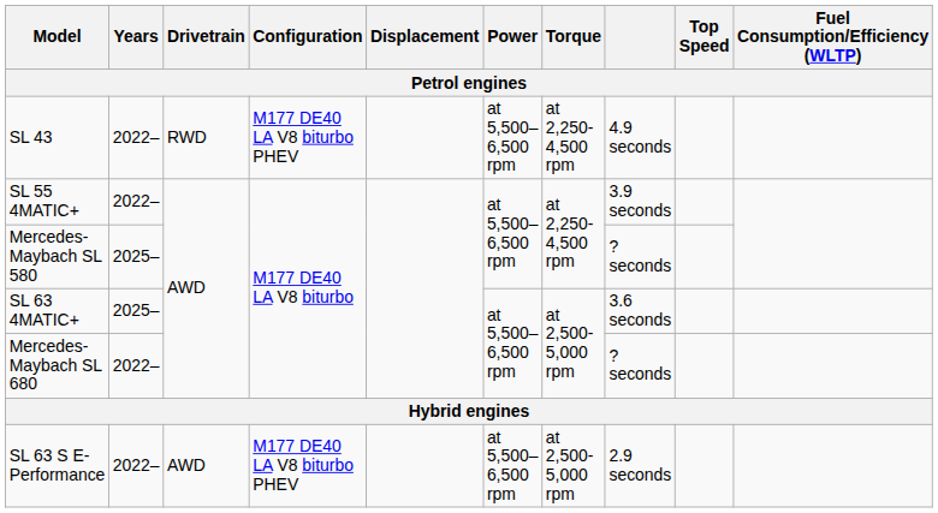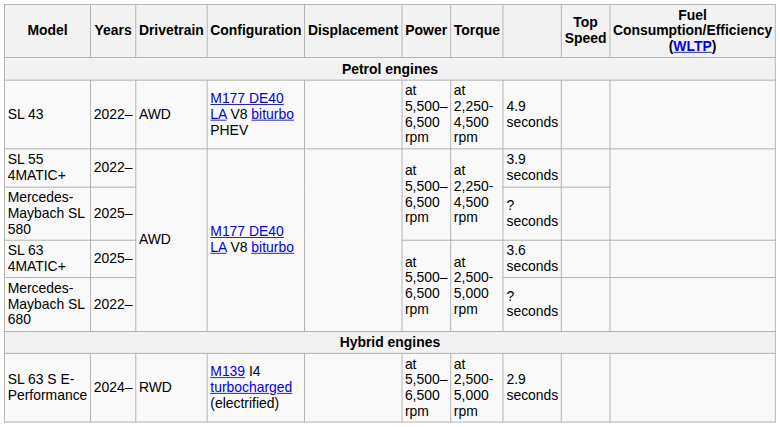 <table class="wikitable">
 <tr>
 <th>Model</th>
 <th>Years</th>
 <th>Drivetrain</th>
 <th>Configuration</th>
 <th>Displacement</th>
 <th>Power</th>
 <th>Torque</th>
 <th></th>
 <th>Top Speed</th>
 <th>Fuel Consumption/Efficiency (<a href='#'>WLTP</a>)</th>
 </tr>
 <tr>
 <th colspan="10" style="text-align:center">Petrol engines</th>
 </tr>
 <tr>
 <td>SL 43</td>
 <td>2022–</td>
-<td>RWD</td>
+<td rowspan="1">AWD</td>
 <td><a href='#'>M177 DE40 LA</a> V8 <a href='#'>biturbo</a> PHEV</td>
 <td></td>
 <td> at 5,500–6,500 rpm</td>
 <td> at 2,250-4,500 rpm</td>
 <td>4.9 seconds</td>
 <td></td>
 <td></td>
 </tr>
 <tr>
 <td>SL 55 4MATIC+</td>
 <td>2022–</td>
 <td rowspan="4">AWD</td>
 <td rowspan="4"><a href='#'>M177 DE40 LA</a> V8 <a href='#'>biturbo</a></td>
 <td rowspan="4"></td>
 <td rowspan="2"> at 5,500–6,500 rpm</td>
 <td rowspan="2"> at 2,250-4,500 rpm</td>
 <td>3.9 seconds</td>
 <td></td>
 <td rowspan="2"></td>
 </tr>
 <tr>
 <td>Mercedes-Maybach SL 580</td>
 <td>2025–</td>
 <td>? seconds</td>
 <td></td>
 </tr>
 <tr>
 <td>SL 63 4MATIC+</td>
 <td>2025–</td>
 <td rowspan="2"> at 5,500–6,500 rpm</td>
 <td rowspan="2"> at 2,500-5,000 rpm</td>
 <td>3.6 seconds</td>
 <td></td>
 <td></td>
 </tr>
 <tr>
 <td>Mercedes-Maybach SL 680</td>
 <td>2022–</td>
 <td>? seconds</td>
 <td></td>
 <td></td>
 </tr>
 <tr>
 <th colspan="10" style="text-align:center">Hybrid engines</th>
 </tr>
 <tr>
 <td>SL 63 S E-Performance</td>
-<td>2022–</td>
-<td rowspan="1">AWD</td>
-<td><a href='#'>M177 DE40 LA</a> V8 <a href='#'>biturbo</a> PHEV</td>
+<td>2024–</td>
+<td>RWD</td>
+<td><a href='#'>M139</a> I4 <a href='#'>turbocharged</a> (electrified)</td>
 <td></td>
 <td> at 5,500–6,500 rpm</td>
 <td> at 2,500-5,000 rpm</td>
 <td>2.9 seconds</td>
 <td></td>
 <td></td>
 </tr>
 </table>
